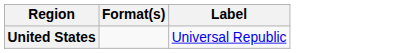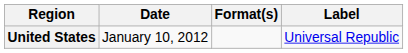 <table class="wikitable plainrowheaders">
 <tr>
 <th scope="col">Region</th>
+<th scope="col">Date</th>
 <th scope="col">Format(s)</th>
 <th scope="col">Label</th>
 </tr>
 <tr>
 <th scope="row">United States</th>
+<td>January 10, 2012</td>
 <td></td>
 <td><a href='#'>Universal Republic</a></td>
 </tr>
 </table>
